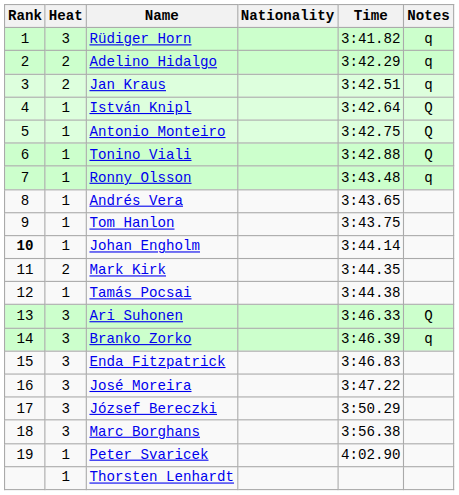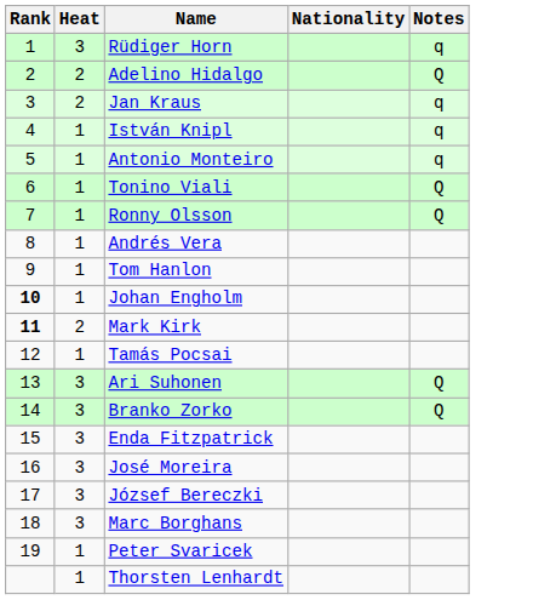 <table class="wikitable sortable" style="text-align:center">
 <tr>
 <th>Rank</th>
 <th>Heat</th>
 <th>Name</th>
 <th>Nationality</th>
-<th>Time</th>
 <th>Notes</th>
 </tr>
 <tr bgcolor=ccffcc>
 <td>1</td>
 <td>3</td>
 <td align="left"><a href='#'>Rüdiger Horn</a></td>
 <td align=left></td>
-<td>3:41.82</td>
 <td>q</td>
 </tr>
 <tr bgcolor=ccffcc>
 <td>2</td>
 <td>2</td>
 <td align="left"><a href='#'>Adelino Hidalgo</a></td>
 <td align=left></td>
-<td>3:42.29</td>
-<td>q</td>
+<td>Q</td>
 </tr>
 <tr bgcolor=ddffdd>
 <td>3</td>
 <td>2</td>
 <td align="left"><a href='#'>Jan Kraus</a></td>
 <td align=left></td>
-<td>3:42.51</td>
 <td>q</td>
 </tr>
 <tr bgcolor=ddffdd>
 <td>4</td>
 <td>1</td>
 <td align="left"><a href='#'>István Knipl</a></td>
 <td align=left></td>
-<td>3:42.64</td>
-<td>Q</td>
+<td>q</td>
 </tr>
 <tr bgcolor=ddffdd>
 <td>5</td>
 <td>1</td>
 <td align="left"><a href='#'>Antonio Monteiro</a></td>
 <td align=left></td>
-<td>3:42.75</td>
-<td>Q</td>
+<td>q</td>
 </tr>
 <tr bgcolor=ccffcc>
 <td>6</td>
 <td>1</td>
 <td align="left"><a href='#'>Tonino Viali</a></td>
 <td align=left></td>
-<td>3:42.88</td>
 <td>Q</td>
 </tr>
 <tr bgcolor=ccffcc>
 <td>7</td>
 <td>1</td>
 <td align="left"><a href='#'>Ronny Olsson</a></td>
 <td align=left></td>
-<td>3:43.48</td>
-<td>q</td>
+<td>Q</td>
 </tr>
 <tr>
 <td>8</td>
 <td>1</td>
 <td align="left"><a href='#'>Andrés Vera</a></td>
 <td align=left></td>
-<td>3:43.65</td>
 <td></td>
 </tr>
 <tr>
 <td>9</td>
 <td>1</td>
 <td align="left"><a href='#'>Tom Hanlon</a></td>
 <td align=left></td>
-<td>3:43.75</td>
 <td></td>
 </tr>
 <tr>
 <td><strong>10</strong></td>
 <td>1</td>
 <td align="left"><a href='#'>Johan Engholm</a></td>
 <td align=left></td>
-<td>3:44.14</td>
 <td></td>
 </tr>
 <tr>
-<td>11</td>
+<td><strong>11</strong></td>
 <td>2</td>
 <td align="left"><a href='#'>Mark Kirk</a></td>
 <td align=left></td>
-<td>3:44.35</td>
 <td></td>
 </tr>
 <tr>
 <td>12</td>
 <td>1</td>
 <td align="left"><a href='#'>Tamás Pocsai</a></td>
 <td align=left></td>
-<td>3:44.38</td>
 <td></td>
 </tr>
 <tr bgcolor=ccffcc>
 <td>13</td>
 <td>3</td>
 <td align="left"><a href='#'>Ari Suhonen</a></td>
 <td align=left></td>
-<td>3:46.33</td>
 <td>Q</td>
 </tr>
 <tr bgcolor=ccffcc>
 <td>14</td>
 <td>3</td>
 <td align="left"><a href='#'>Branko Zorko</a></td>
 <td align=left></td>
-<td>3:46.39</td>
-<td>q</td>
+<td>Q</td>
 </tr>
 <tr>
 <td>15</td>
 <td>3</td>
 <td align="left"><a href='#'>Enda Fitzpatrick</a></td>
 <td align=left></td>
-<td>3:46.83</td>
 <td></td>
 </tr>
 <tr>
 <td>16</td>
 <td>3</td>
 <td align="left"><a href='#'>José Moreira</a></td>
 <td align=left></td>
-<td>3:47.22</td>
 <td></td>
 </tr>
 <tr>
 <td>17</td>
 <td>3</td>
 <td align="left"><a href='#'>József Bereczki</a></td>
 <td align=left></td>
-<td>3:50.29</td>
 <td></td>
 </tr>
 <tr>
 <td>18</td>
 <td>3</td>
 <td align="left"><a href='#'>Marc Borghans</a></td>
 <td align=left></td>
-<td>3:56.38</td>
 <td></td>
 </tr>
 <tr>
 <td>19</td>
 <td>1</td>
 <td align="left"><a href='#'>Peter Svaricek</a></td>
 <td align=left></td>
-<td>4:02.90</td>
 <td></td>
 </tr>
 <tr>
 <td></td>
 <td>1</td>
 <td align="left"><a href='#'>Thorsten Lenhardt</a></td>
 <td align=left></td>
 <td></td>
-<td></td>
 </tr>
 </table>
